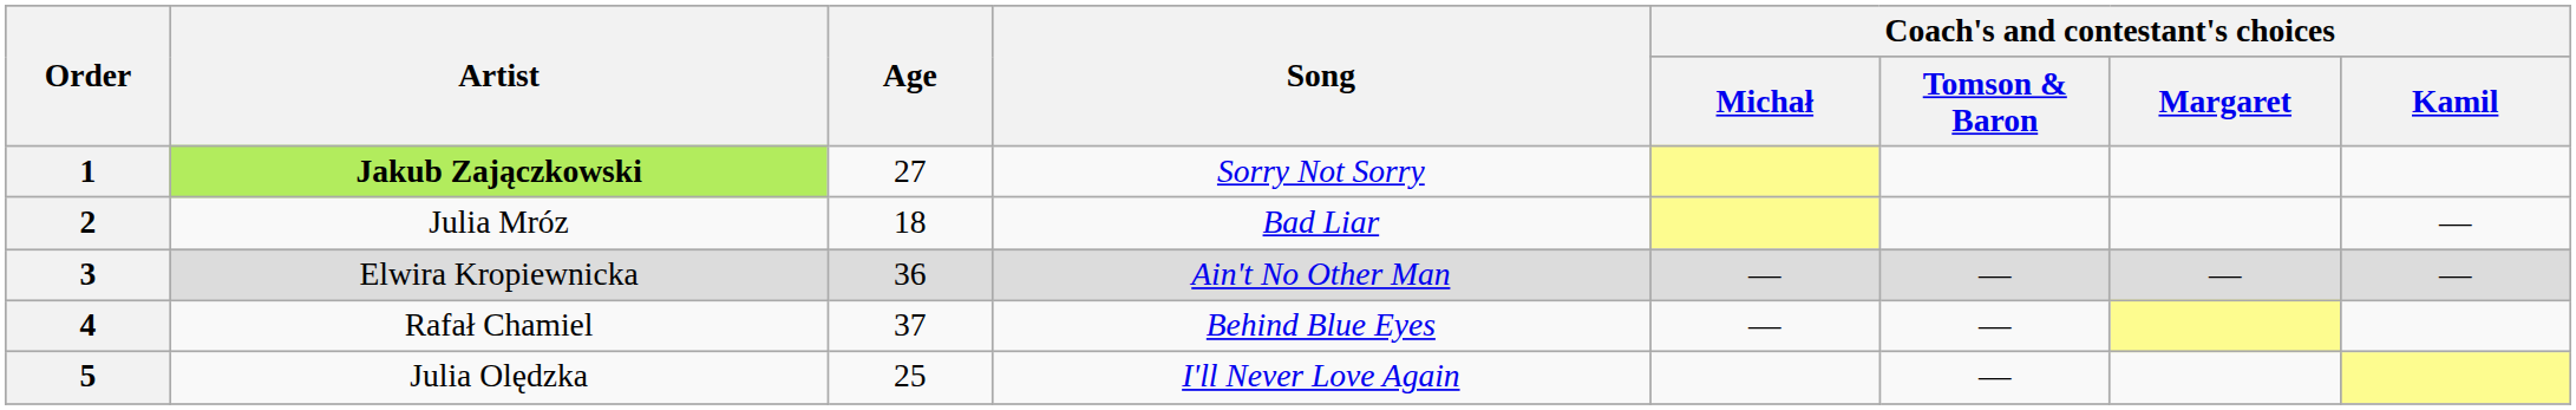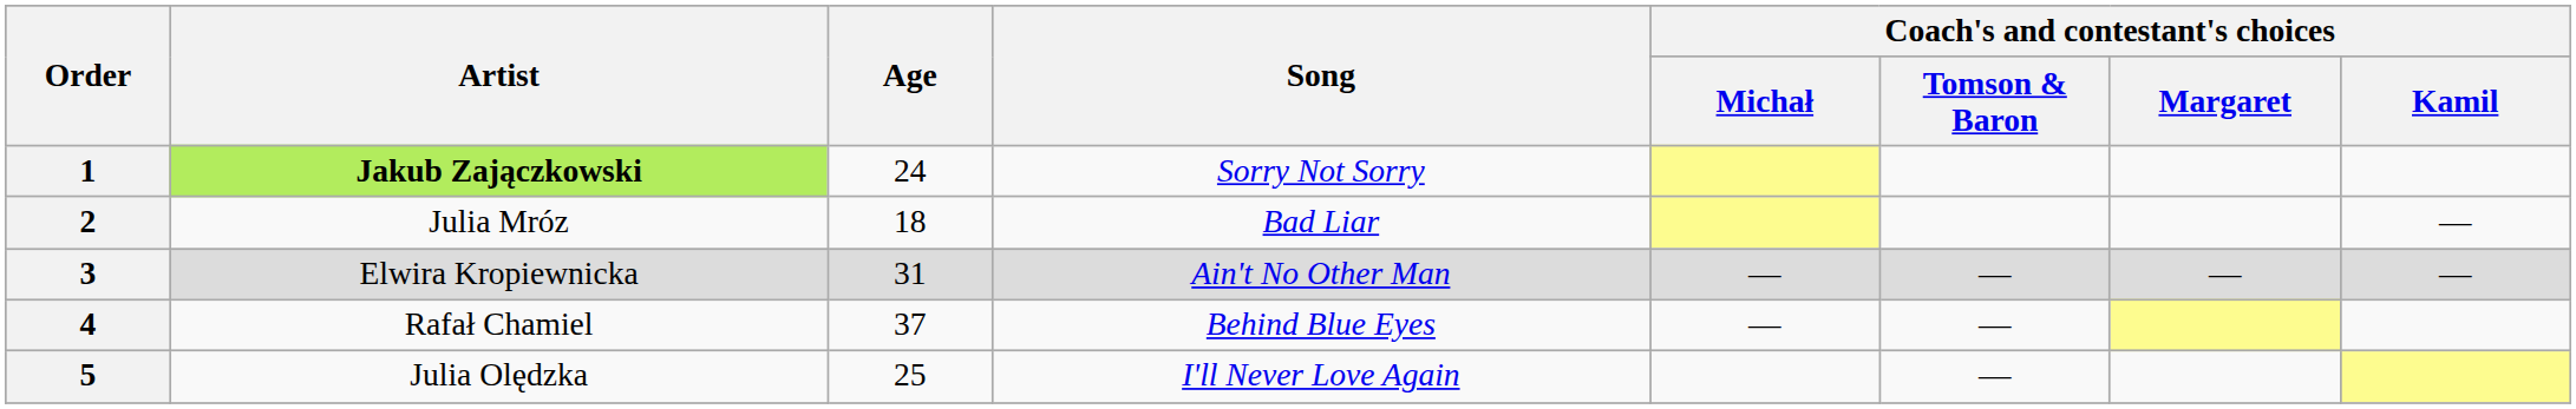 <table class="wikitable" style="text-align:center; width:100%;">
 <tr>
 <th scope="col" rowspan="2" style="width:05%;">Order</th>
 <th scope="col" rowspan="2" style="width:20%;">Artist</th>
 <th scope="col" rowspan="2" style="width:05%;">Age</th>
 <th scope="col" rowspan="2" style="width:20%;">Song</th>
 <th scope="col" colspan="4" style="width:32%;">Coach's and contestant's choices</th>
 </tr>
 <tr>
 <th style="width:07%;"><a href='#'>Michał</a></th>
 <th style="width:07%;"><a href='#'>Tomson & Baron</a></th>
 <th style="width:07%;"><a href='#'>Margaret</a></th>
 <th style="width:07%;"><a href='#'>Kamil</a></th>
 </tr>
 <tr>
 <th>1</th>
 <td style="background:#B2EC5D;"><strong>Jakub Zajączkowski</strong></td>
-<td>27</td>
+<td>24</td>
 <td><em><a href='#'>Sorry Not Sorry</a></em></td>
 <td style="background:#fdfc8f;"><strong></strong></td>
 <td><strong></strong></td>
 <td><strong></strong></td>
 <td><strong></strong></td>
 </tr>
 <tr>
 <th>2</th>
 <td>Julia Mróz</td>
 <td>18</td>
 <td><em><a href='#'>Bad Liar</a></em></td>
 <td style="background:#fdfc8f;"><strong></strong></td>
 <td><strong></strong></td>
 <td><strong></strong></td>
 <td>—</td>
 </tr>
 <tr>
 <th>3</th>
 <td style="background:#DCDCDC;">Elwira Kropiewnicka</td>
-<td style="background:#DCDCDC;">36</td>
+<td style="background:#DCDCDC;">31</td>
 <td style="background:#DCDCDC;"><em><a href='#'>Ain't No Other Man</a></em></td>
 <td style="background:#DCDCDC;">—</td>
 <td style="background:#DCDCDC;">—</td>
 <td style="background:#DCDCDC;">—</td>
 <td style="background:#DCDCDC;">—</td>
 </tr>
 <tr>
 <th>4</th>
 <td>Rafał Chamiel</td>
 <td>37</td>
 <td><em><a href='#'>Behind Blue Eyes</a></em></td>
 <td>—</td>
 <td>—</td>
 <td style="background:#fdfc8f;"><strong></strong></td>
 <td><strong></strong></td>
 </tr>
 <tr>
 <th>5</th>
 <td>Julia Olędzka</td>
 <td>25</td>
 <td><em><a href='#'>I'll Never Love Again</a></em></td>
 <td><strong></strong></td>
 <td>—</td>
 <td><strong></strong></td>
 <td style="background:#fdfc8f;"><strong></strong></td>
 </tr>
 </table>
